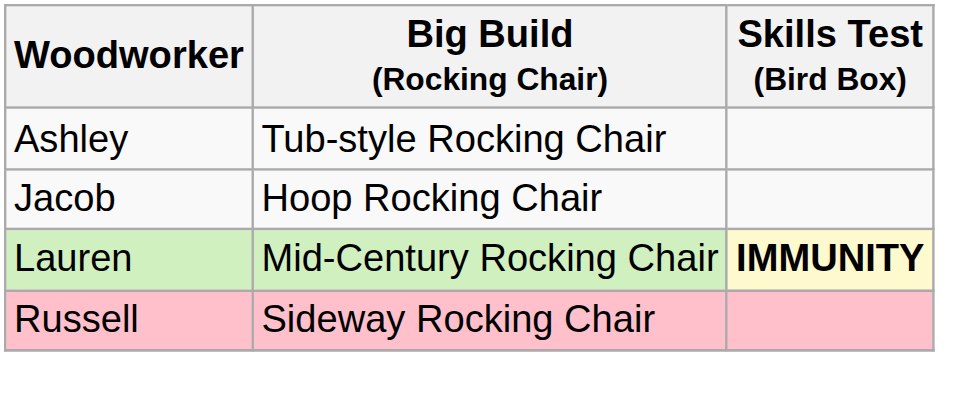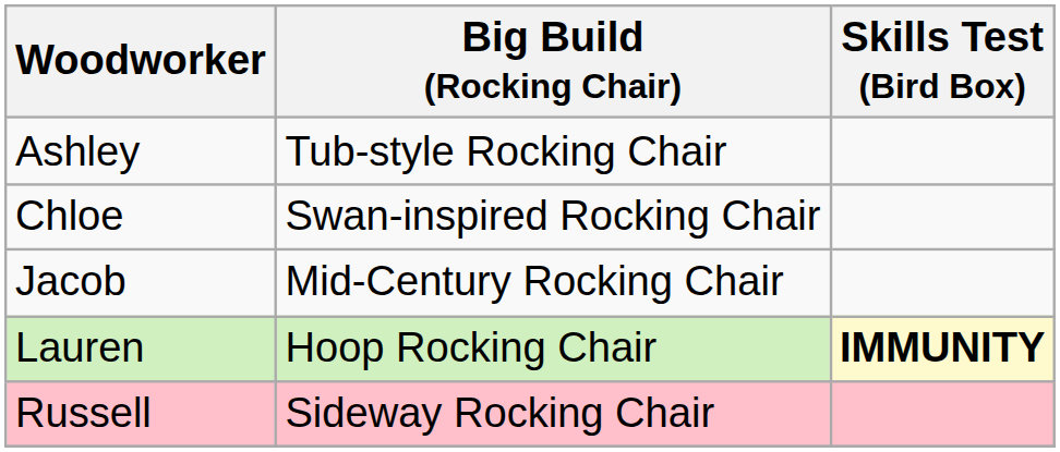 <table class="wikitable" style="text-align:center;">
 <tr>
 <th>Woodworker</th>
 <th>Big Build<br><small>(Rocking Chair)</small></th>
 <th>Skills Test<br><small>(Bird Box)</small></th>
 </tr>
 <tr>
 <td align="left">Ashley</td>
 <td align="left">Tub-style Rocking Chair</td>
 <td></td>
 </tr>
 <tr>
+<td align="left">Chloe</td>
+<td align="left">Swan-inspired Rocking Chair</td>
+<td></td>
+</tr>
+<tr>
 <td align="left">Jacob</td>
-<td align="left">Hoop Rocking Chair</td>
+<td align="left">Mid-Century Rocking Chair</td>
 <td></td>
 </tr>
 <tr style="background:#d0f0c0;">
 <td align="left">Lauren</td>
-<td align="left">Mid-Century Rocking Chair</td>
+<td align="left">Hoop Rocking Chair</td>
 <td colspan="1" style="background:lemonchiffon;"><strong>IMMUNITY</strong></td>
 </tr>
 <tr style="background:Pink;">
 <td align="left">Russell</td>
 <td align="left">Sideway Rocking Chair</td>
 <td></td>
 </tr>
 <tr>
 </tr>
 </table>
